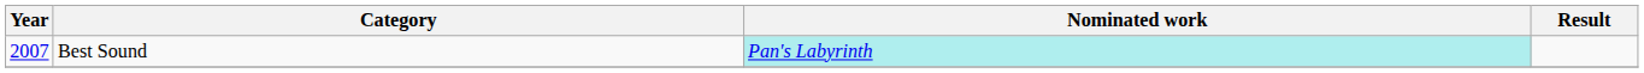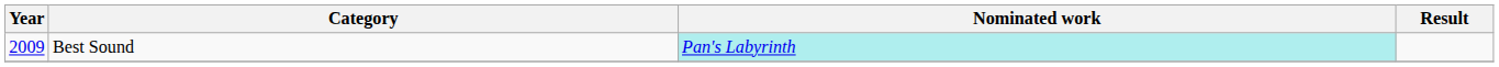 <table class="wikitable">
 <tr>
 <th scope="col" style="width:1em;">Year</th>
 <th scope="col" style="width:35em;">Category</th>
 <th scope="col" style="width:40em;">Nominated work</th>
 <th scope="col" style="width:5em;">Result</th>
 </tr>
 <tr>
-<td><a href='#'>2007</a></td>
+<td><a href='#'>2009</a></td>
 <td>Best Sound</td>
 <td style="background: paleturquoise;"><em><a href='#'>Pan's Labyrinth</a></em></td>
 <td></td>
 </tr>
 <tr>
 </tr>
 </table>
